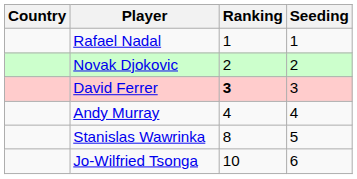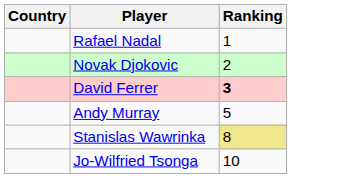 <table class="wikitable" border="1">
 <tr>
 <th>Country</th>
 <th width=150>Player</th>
 <th>Ranking</th>
-<th>Seeding</th>
 </tr>
 <tr>
 <td></td>
 <td><a href='#'>Rafael Nadal</a></td>
-<td>1</td>
 <td>1</td>
 </tr>
 <tr style="background:#cfc;">
 <td></td>
 <td><a href='#'>Novak Djokovic</a></td>
 <td>2</td>
-<td>2</td>
 </tr>
 <tr style="background:#fcc;">
 <td></td>
 <td><a href='#'>David Ferrer</a></td>
 <td><strong>3</strong></td>
-<td>3</td>
 </tr>
 <tr>
 <td></td>
 <td><a href='#'>Andy Murray</a></td>
-<td>4</td>
-<td>4</td>
+<td>5</td>
 </tr>
 <tr>
 <td></td>
 <td><a href='#'>Stanislas Wawrinka</a></td>
-<td>8</td>
-<td>5</td>
+<td style="background: khaki;">8</td>
 </tr>
 <tr>
 <td></td>
 <td><a href='#'>Jo-Wilfried Tsonga</a></td>
 <td>10</td>
-<td>6</td>
 </tr>
 </table>
